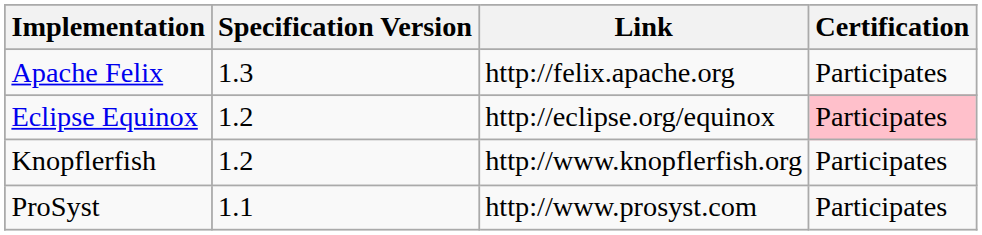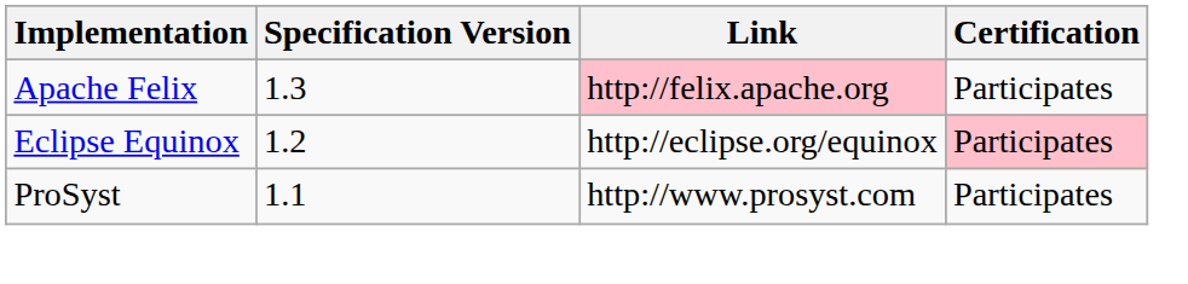 <table class="wikitable sortable">
 <tr>
 <th>Implementation</th>
 <th>Specification Version</th>
 <th>Link</th>
 <th>Certification</th>
 </tr>
 <tr>
 <td><a href='#'>Apache Felix</a></td>
 <td>1.3</td>
-<td>http://felix.apache.org</td>
+<td style="background: pink;">http://felix.apache.org</td>
 <td>Participates</td>
 </tr>
 <tr>
 <td><a href='#'>Eclipse Equinox</a></td>
 <td>1.2</td>
 <td>http://eclipse.org/equinox</td>
 <td style="background: pink;">Participates</td>
 </tr>
 <tr>
-<td>Knopflerfish</td>
-<td>1.2</td>
-<td>http://www.knopflerfish.org</td>
-<td>Participates</td>
-</tr>
-<tr>
 <td>ProSyst</td>
 <td>1.1</td>
 <td>http://www.prosyst.com</td>
 <td>Participates</td>
 </tr>
 </table>
